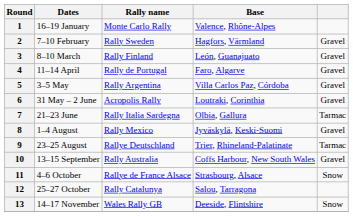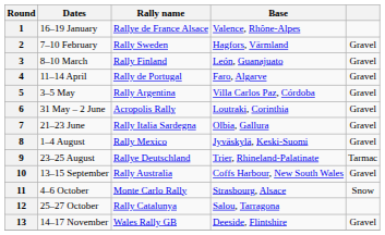 <table class="wikitable" style="font-size: 85%">
 <tr>
 <th>Round</th>
 <th>Dates</th>
 <th>Rally name</th>
 <th>Base</th>
 <th></th>
 </tr>
 <tr>
 <th>1</th>
 <td>16–19 January</td>
-<td> <a href='#'>Monte Carlo Rally</a></td>
+<td nowrap> <a href='#'>Rallye de France Alsace</a></td>
 <td><a href='#'>Valence</a>, <a href='#'>Rhône-Alpes</a></td>
 <td align=center></td>
 </tr>
 <tr>
 <th>2</th>
 <td>7–10 February</td>
 <td> <a href='#'>Rally Sweden</a></td>
 <td><a href='#'>Hagfors</a>, <a href='#'>Värmland</a></td>
 <td align=center>Gravel</td>
 </tr>
 <tr>
 <th>3</th>
 <td>8–10 March</td>
 <td> <a href='#'>Rally Finland</a></td>
 <td><a href='#'>León</a>, <a href='#'>Guanajuato</a></td>
 <td align=center>Gravel</td>
 </tr>
 <tr>
 <th>4</th>
 <td>11–14 April</td>
 <td> <a href='#'>Rally de Portugal</a></td>
 <td><a href='#'>Faro</a>, <a href='#'>Algarve</a></td>
 <td align=center>Gravel</td>
 </tr>
 <tr>
 <th>5</th>
 <td>3–5 May</td>
 <td> <a href='#'>Rally Argentina</a></td>
 <td><a href='#'>Villa Carlos Paz</a>, <a href='#'>Córdoba</a></td>
 <td align=center>Gravel</td>
 </tr>
 <tr>
 <th>6</th>
 <td>31 May – 2 June</td>
 <td> <a href='#'>Acropolis Rally</a></td>
 <td><a href='#'>Loutraki</a>, <a href='#'>Corinthia</a></td>
 <td align=center>Gravel</td>
 </tr>
 <tr>
 <th>7</th>
 <td>21–23 June</td>
 <td> <a href='#'>Rally Italia Sardegna</a></td>
 <td><a href='#'>Olbia</a>, <a href='#'>Gallura</a></td>
-<td align=center>Tarmac</td>
+<td align=center>Gravel</td>
 </tr>
 <tr>
 <th>8</th>
 <td>1–4 August</td>
 <td> <a href='#'>Rally Mexico</a></td>
 <td><a href='#'>Jyväskylä</a>, <a href='#'>Keski-Suomi</a></td>
 <td align=center>Gravel</td>
 </tr>
 <tr>
 <th>9</th>
 <td>23–25 August</td>
 <td> <a href='#'>Rallye Deutschland</a></td>
 <td><a href='#'>Trier</a>, <a href='#'>Rhineland-Palatinate</a></td>
 <td align=center>Tarmac</td>
 </tr>
 <tr>
 <th>10</th>
 <td nowrap>13–15 September</td>
 <td> <a href='#'>Rally Australia</a></td>
 <td nowrap><a href='#'>Coffs Harbour</a>, <a href='#'>New South Wales</a></td>
 <td align=center>Gravel</td>
 </tr>
 <tr>
 <th>11</th>
 <td>4–6 October</td>
-<td nowrap> <a href='#'>Rallye de France Alsace</a></td>
+<td> <a href='#'>Monte Carlo Rally</a></td>
 <td><a href='#'>Strasbourg</a>, <a href='#'>Alsace</a></td>
 <td align=center>Snow</td>
 </tr>
 <tr>
 <th>12</th>
 <td>25–27 October</td>
 <td> <a href='#'>Rally Catalunya</a></td>
 <td><a href='#'>Salou</a>, <a href='#'>Tarragona</a></td>
 <td align=center></td>
 </tr>
 <tr>
 <th>13</th>
 <td>14–17 November</td>
 <td> <a href='#'>Wales Rally GB</a></td>
 <td><a href='#'>Deeside</a>, <a href='#'>Flintshire</a></td>
-<td align=center>Snow</td>
+<td align=center>Gravel</td>
 </tr>
 <tr>
 </tr>
 </table>
